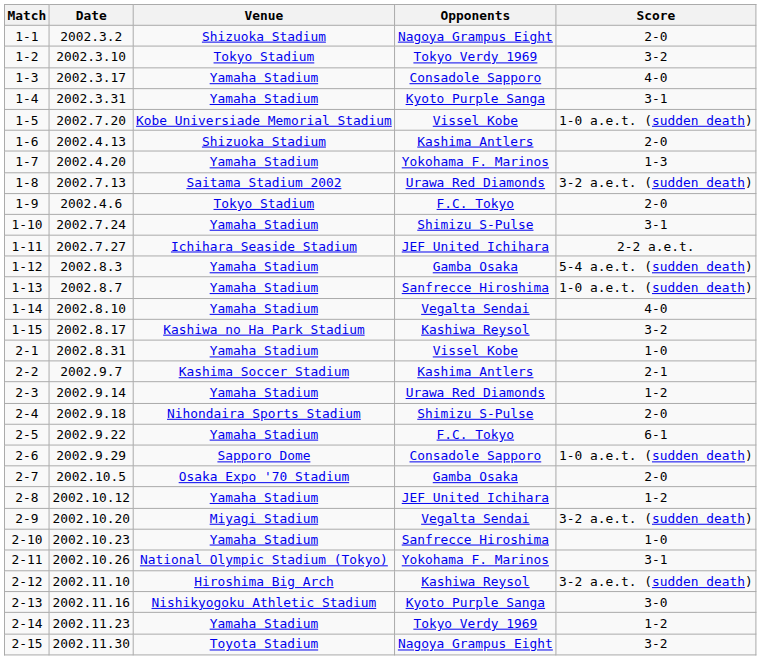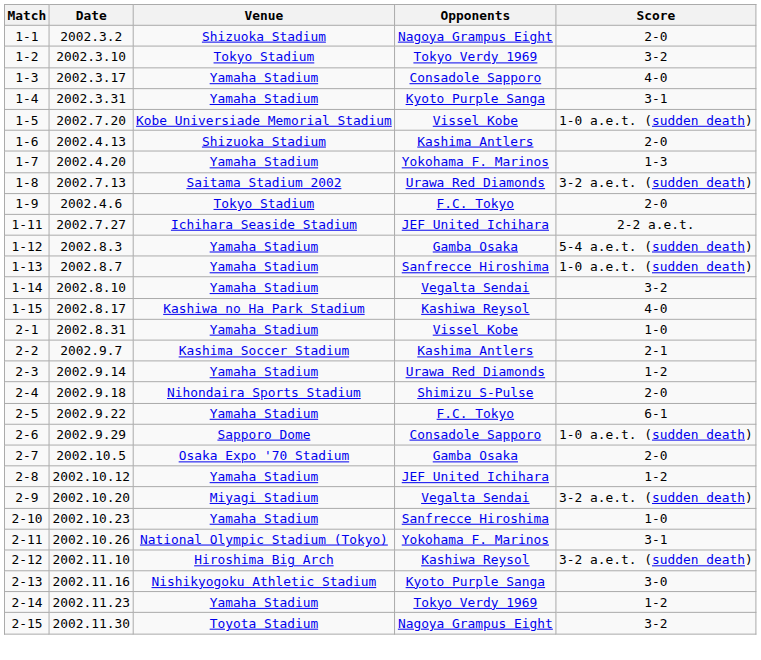 <table class="wikitable" style="text-align:center;">
 <tr>
 <th>Match</th>
 <th>Date</th>
 <th>Venue</th>
 <th>Opponents</th>
 <th>Score</th>
 </tr>
 <tr>
 <td>1-1</td>
 <td>2002.3.2</td>
 <td><a href='#'>Shizuoka Stadium</a></td>
 <td><a href='#'>Nagoya Grampus Eight</a></td>
 <td>2-0</td>
 </tr>
 <tr>
 <td>1-2</td>
 <td>2002.3.10</td>
 <td><a href='#'>Tokyo Stadium</a></td>
 <td><a href='#'>Tokyo Verdy 1969</a></td>
 <td>3-2</td>
 </tr>
 <tr>
 <td>1-3</td>
 <td>2002.3.17</td>
 <td><a href='#'>Yamaha Stadium</a></td>
 <td><a href='#'>Consadole Sapporo</a></td>
 <td>4-0</td>
 </tr>
 <tr>
 <td>1-4</td>
 <td>2002.3.31</td>
 <td><a href='#'>Yamaha Stadium</a></td>
 <td><a href='#'>Kyoto Purple Sanga</a></td>
 <td>3-1</td>
 </tr>
 <tr>
 <td>1-5</td>
 <td>2002.7.20</td>
 <td><a href='#'>Kobe Universiade Memorial Stadium</a></td>
 <td><a href='#'>Vissel Kobe</a></td>
 <td>1-0 a.e.t. (<a href='#'>sudden death</a>)</td>
 </tr>
 <tr>
 <td>1-6</td>
 <td>2002.4.13</td>
 <td><a href='#'>Shizuoka Stadium</a></td>
 <td><a href='#'>Kashima Antlers</a></td>
 <td>2-0</td>
 </tr>
 <tr>
 <td>1-7</td>
 <td>2002.4.20</td>
 <td><a href='#'>Yamaha Stadium</a></td>
 <td><a href='#'>Yokohama F. Marinos</a></td>
 <td>1-3</td>
 </tr>
 <tr>
 <td>1-8</td>
 <td>2002.7.13</td>
 <td><a href='#'>Saitama Stadium 2002</a></td>
 <td><a href='#'>Urawa Red Diamonds</a></td>
 <td>3-2 a.e.t. (<a href='#'>sudden death</a>)</td>
 </tr>
 <tr>
 <td>1-9</td>
 <td>2002.4.6</td>
 <td><a href='#'>Tokyo Stadium</a></td>
 <td><a href='#'>F.C. Tokyo</a></td>
 <td>2-0</td>
 </tr>
 <tr>
-<td>1-10</td>
-<td>2002.7.24</td>
-<td><a href='#'>Yamaha Stadium</a></td>
-<td><a href='#'>Shimizu S-Pulse</a></td>
-<td>3-1</td>
-</tr>
-<tr>
 <td>1-11</td>
 <td>2002.7.27</td>
 <td><a href='#'>Ichihara Seaside Stadium</a></td>
 <td><a href='#'>JEF United Ichihara</a></td>
 <td>2-2 a.e.t.</td>
 </tr>
 <tr>
 <td>1-12</td>
 <td>2002.8.3</td>
 <td><a href='#'>Yamaha Stadium</a></td>
 <td><a href='#'>Gamba Osaka</a></td>
 <td>5-4 a.e.t. (<a href='#'>sudden death</a>)</td>
 </tr>
 <tr>
 <td>1-13</td>
 <td>2002.8.7</td>
 <td><a href='#'>Yamaha Stadium</a></td>
 <td><a href='#'>Sanfrecce Hiroshima</a></td>
 <td>1-0 a.e.t. (<a href='#'>sudden death</a>)</td>
 </tr>
 <tr>
 <td>1-14</td>
 <td>2002.8.10</td>
 <td><a href='#'>Yamaha Stadium</a></td>
 <td><a href='#'>Vegalta Sendai</a></td>
-<td>4-0</td>
+<td>3-2</td>
 </tr>
 <tr>
 <td>1-15</td>
 <td>2002.8.17</td>
 <td><a href='#'>Kashiwa no Ha Park Stadium</a></td>
 <td><a href='#'>Kashiwa Reysol</a></td>
-<td>3-2</td>
+<td>4-0</td>
 </tr>
 <tr>
 <td>2-1</td>
 <td>2002.8.31</td>
 <td><a href='#'>Yamaha Stadium</a></td>
 <td><a href='#'>Vissel Kobe</a></td>
 <td>1-0</td>
 </tr>
 <tr>
 <td>2-2</td>
 <td>2002.9.7</td>
 <td><a href='#'>Kashima Soccer Stadium</a></td>
 <td><a href='#'>Kashima Antlers</a></td>
 <td>2-1</td>
 </tr>
 <tr>
 <td>2-3</td>
 <td>2002.9.14</td>
 <td><a href='#'>Yamaha Stadium</a></td>
 <td><a href='#'>Urawa Red Diamonds</a></td>
 <td>1-2</td>
 </tr>
 <tr>
 <td>2-4</td>
 <td>2002.9.18</td>
 <td><a href='#'>Nihondaira Sports Stadium</a></td>
 <td><a href='#'>Shimizu S-Pulse</a></td>
 <td>2-0</td>
 </tr>
 <tr>
 <td>2-5</td>
 <td>2002.9.22</td>
 <td><a href='#'>Yamaha Stadium</a></td>
 <td><a href='#'>F.C. Tokyo</a></td>
 <td>6-1</td>
 </tr>
 <tr>
 <td>2-6</td>
 <td>2002.9.29</td>
 <td><a href='#'>Sapporo Dome</a></td>
 <td><a href='#'>Consadole Sapporo</a></td>
 <td>1-0 a.e.t. (<a href='#'>sudden death</a>)</td>
 </tr>
 <tr>
 <td>2-7</td>
 <td>2002.10.5</td>
 <td><a href='#'>Osaka Expo '70 Stadium</a></td>
 <td><a href='#'>Gamba Osaka</a></td>
 <td>2-0</td>
 </tr>
 <tr>
 <td>2-8</td>
 <td>2002.10.12</td>
 <td><a href='#'>Yamaha Stadium</a></td>
 <td><a href='#'>JEF United Ichihara</a></td>
 <td>1-2</td>
 </tr>
 <tr>
 <td>2-9</td>
 <td>2002.10.20</td>
 <td><a href='#'>Miyagi Stadium</a></td>
 <td><a href='#'>Vegalta Sendai</a></td>
 <td>3-2 a.e.t. (<a href='#'>sudden death</a>)</td>
 </tr>
 <tr>
 <td>2-10</td>
 <td>2002.10.23</td>
 <td><a href='#'>Yamaha Stadium</a></td>
 <td><a href='#'>Sanfrecce Hiroshima</a></td>
 <td>1-0</td>
 </tr>
 <tr>
 <td>2-11</td>
 <td>2002.10.26</td>
 <td><a href='#'>National Olympic Stadium (Tokyo)</a></td>
 <td><a href='#'>Yokohama F. Marinos</a></td>
 <td>3-1</td>
 </tr>
 <tr>
 <td>2-12</td>
 <td>2002.11.10</td>
 <td><a href='#'>Hiroshima Big Arch</a></td>
 <td><a href='#'>Kashiwa Reysol</a></td>
 <td>3-2 a.e.t. (<a href='#'>sudden death</a>)</td>
 </tr>
 <tr>
 <td>2-13</td>
 <td>2002.11.16</td>
 <td><a href='#'>Nishikyogoku Athletic Stadium</a></td>
 <td><a href='#'>Kyoto Purple Sanga</a></td>
 <td>3-0</td>
 </tr>
 <tr>
 <td>2-14</td>
 <td>2002.11.23</td>
 <td><a href='#'>Yamaha Stadium</a></td>
 <td><a href='#'>Tokyo Verdy 1969</a></td>
 <td>1-2</td>
 </tr>
 <tr>
 <td>2-15</td>
 <td>2002.11.30</td>
 <td><a href='#'>Toyota Stadium</a></td>
 <td><a href='#'>Nagoya Grampus Eight</a></td>
 <td>3-2</td>
 </tr>
 </table>
